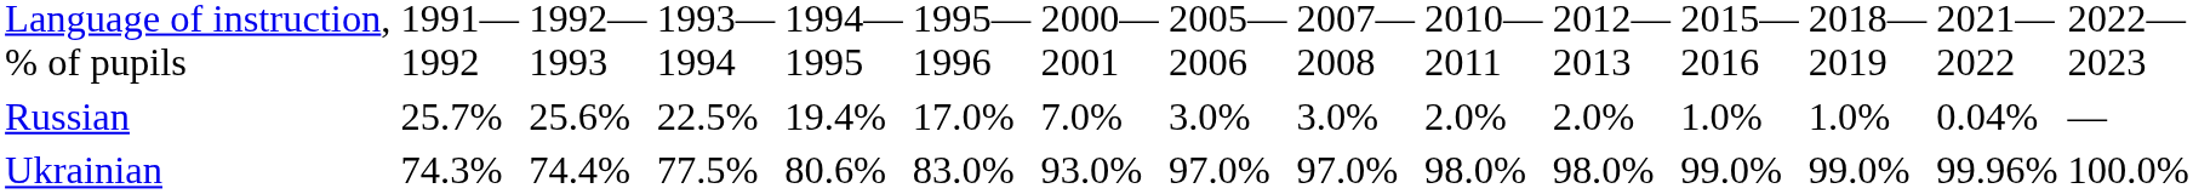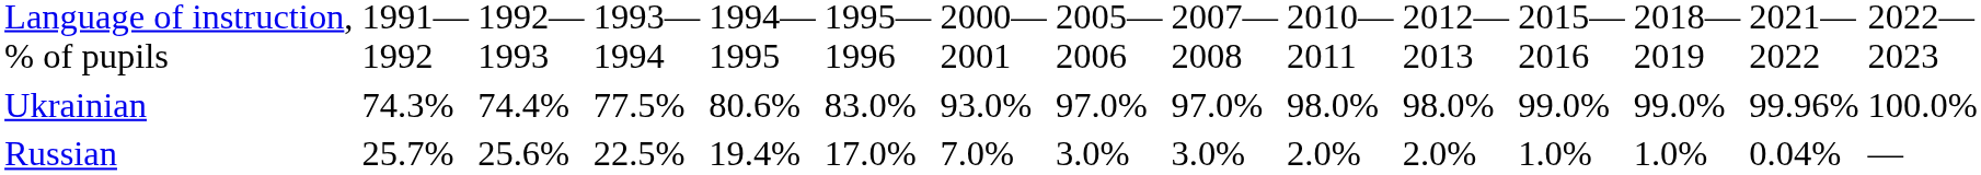 <table class="standard">
 <tr>
 <td><a href='#'>Language of instruction</a>, <br>% of pupils</td>
 <td>1991—<br>1992</td>
 <td>1992—<br>1993</td>
 <td>1993—<br>1994</td>
 <td>1994—<br>1995</td>
 <td>1995—<br>1996</td>
 <td>2000—<br>2001</td>
 <td>2005—<br>2006</td>
 <td>2007—<br>2008</td>
 <td>2010—<br>2011</td>
 <td>2012—<br>2013</td>
 <td>2015—<br>2016</td>
 <td>2018—<br>2019</td>
 <td>2021—<br>2022</td>
 <td>2022—<br>2023</td>
 </tr>
 <tr>
+<td><a href='#'>Ukrainian</a></td>
+<td>74.3%</td>
+<td>74.4%</td>
+<td>77.5%</td>
+<td>80.6%</td>
+<td>83.0%</td>
+<td>93.0%</td>
+<td>97.0%</td>
+<td>97.0%</td>
+<td>98.0%</td>
+<td>98.0%</td>
+<td>99.0%</td>
+<td>99.0%</td>
+<td>99.96%</td>
+<td>100.0%</td>
+</tr>
+<tr>
 <td><a href='#'>Russian</a></td>
 <td>25.7%</td>
 <td>25.6%</td>
 <td>22.5%</td>
 <td>19.4%</td>
 <td>17.0%</td>
 <td>7.0%</td>
 <td>3.0%</td>
 <td>3.0%</td>
 <td>2.0%</td>
 <td>2.0%</td>
 <td>1.0%</td>
 <td>1.0%</td>
 <td>0.04%</td>
 <td>—</td>
 </tr>
 <tr>
-<td><a href='#'>Ukrainian</a></td>
-<td>74.3%</td>
-<td>74.4%</td>
-<td>77.5%</td>
-<td>80.6%</td>
-<td>83.0%</td>
-<td>93.0%</td>
-<td>97.0%</td>
-<td>97.0%</td>
-<td>98.0%</td>
-<td>98.0%</td>
-<td>99.0%</td>
-<td>99.0%</td>
-<td>99.96%</td>
-<td>100.0%</td>
-</tr>
-<tr>
 </tr>
 </table>
